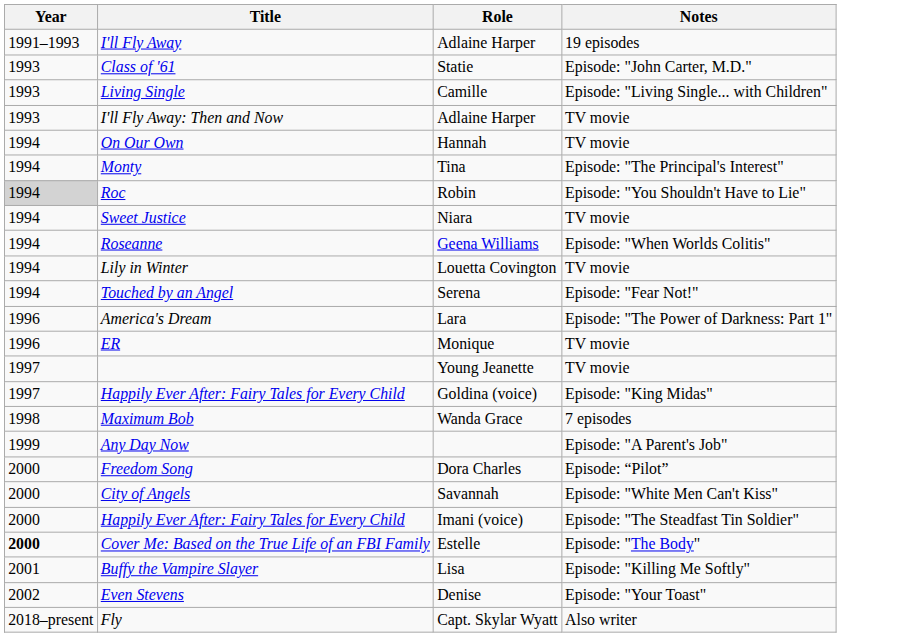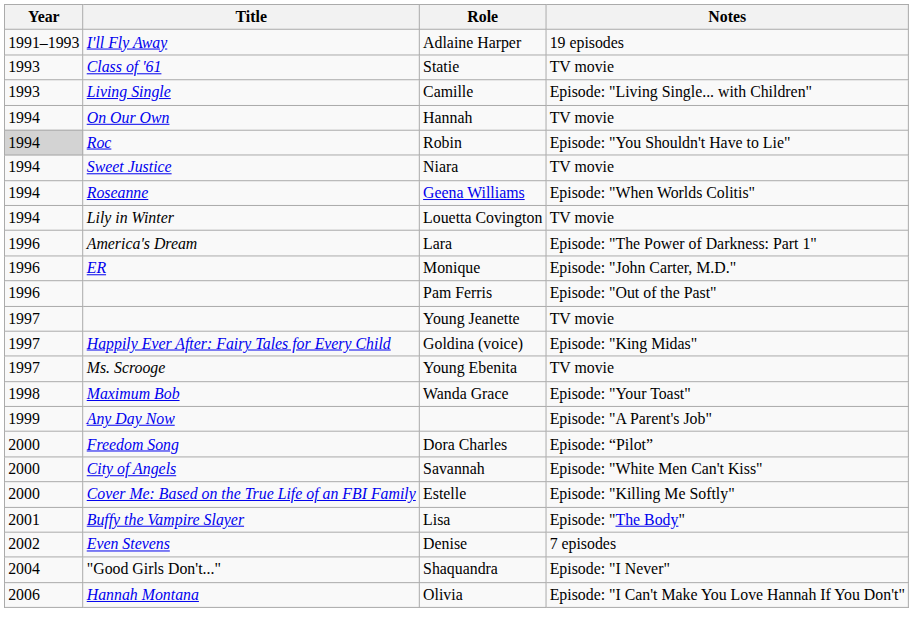 <table class="wikitable sortable">
 <tr>
 <th>Year</th>
 <th>Title</th>
 <th>Role</th>
 <th class="unsortable">Notes</th>
 </tr>
 <tr>
 <td>1991–1993</td>
 <td><em><a href='#'>I'll Fly Away</a></em></td>
 <td>Adlaine Harper</td>
 <td>19 episodes</td>
 </tr>
 <tr>
 <td>1993</td>
 <td><em><a href='#'>Class of '61</a></em></td>
 <td>Statie</td>
-<td>Episode: "John Carter, M.D."</td>
+<td>TV movie</td>
 </tr>
 <tr>
 <td>1993</td>
 <td><em><a href='#'>Living Single</a></em></td>
 <td>Camille</td>
 <td>Episode: "Living Single... with Children"</td>
 </tr>
 <tr>
-<td>1993</td>
-<td><em>I'll Fly Away: Then and Now</em></td>
-<td>Adlaine Harper</td>
-<td>TV movie</td>
-</tr>
-<tr>
 <td>1994</td>
 <td><em><a href='#'>On Our Own</a></em></td>
 <td>Hannah</td>
 <td>TV movie</td>
-</tr>
-<tr>
-<td>1994</td>
-<td><em><a href='#'>Monty</a></em></td>
-<td>Tina</td>
-<td>Episode: "The Principal's Interest"</td>
 </tr>
 <tr>
 <td style="background: lightgrey;">1994</td>
 <td><em><a href='#'>Roc</a></em></td>
 <td>Robin</td>
 <td>Episode: "You Shouldn't Have to Lie"</td>
 </tr>
 <tr>
 <td>1994</td>
 <td><em><a href='#'>Sweet Justice</a></em></td>
 <td>Niara</td>
 <td>TV movie</td>
 </tr>
 <tr>
 <td>1994</td>
 <td><em><a href='#'>Roseanne</a></em></td>
 <td><a href='#'>Geena Williams</a></td>
 <td>Episode: "When Worlds Colitis"</td>
 </tr>
 <tr>
 <td>1994</td>
 <td><em>Lily in Winter</em></td>
 <td>Louetta Covington</td>
 <td>TV movie</td>
 </tr>
 <tr>
-<td>1994</td>
-<td><em><a href='#'>Touched by an Angel</a></em></td>
-<td>Serena</td>
-<td>Episode: "Fear Not!"</td>
-</tr>
-<tr>
 <td>1996</td>
 <td><em>America's Dream</em></td>
 <td>Lara</td>
 <td>Episode: "The Power of Darkness: Part 1"</td>
 </tr>
 <tr>
 <td>1996</td>
 <td><em><a href='#'>ER</a></em></td>
 <td>Monique</td>
-<td>TV movie</td>
+<td>Episode: "John Carter, M.D."</td>
+</tr>
+<tr>
+<td>1996</td>
+<td><em></em></td>
+<td>Pam Ferris</td>
+<td>Episode: "Out of the Past"</td>
 </tr>
 <tr>
 <td>1997</td>
 <td><em></em></td>
 <td>Young Jeanette</td>
 <td>TV movie</td>
 </tr>
 <tr>
 <td>1997</td>
 <td><em><a href='#'>Happily Ever After: Fairy Tales for Every Child</a></em></td>
 <td>Goldina (voice)</td>
 <td>Episode: "King Midas"</td>
 </tr>
 <tr>
+<td>1997</td>
+<td><em>Ms. Scrooge</em></td>
+<td>Young Ebenita</td>
+<td>TV movie</td>
+</tr>
+<tr>
 <td>1998</td>
 <td><em><a href='#'>Maximum Bob</a></em></td>
 <td>Wanda Grace</td>
-<td>7 episodes</td>
+<td>Episode: "Your Toast"</td>
 </tr>
 <tr>
 <td>1999</td>
 <td><em><a href='#'>Any Day Now</a></em></td>
 <td></td>
 <td>Episode: "A Parent's Job"</td>
 </tr>
 <tr>
 <td>2000</td>
 <td><em><a href='#'>Freedom Song</a></em></td>
 <td>Dora Charles</td>
 <td>Episode: “Pilot”</td>
 </tr>
 <tr>
 <td>2000</td>
 <td><em><a href='#'>City of Angels</a></em></td>
 <td>Savannah</td>
 <td>Episode: "White Men Can't Kiss"</td>
 </tr>
 <tr>
 <td>2000</td>
-<td><em><a href='#'>Happily Ever After: Fairy Tales for Every Child</a></em></td>
-<td>Imani (voice)</td>
-<td>Episode: "The Steadfast Tin Soldier"</td>
-</tr>
-<tr>
-<td><strong>2000</strong></td>
 <td><em><a href='#'>Cover Me: Based on the True Life of an FBI Family</a></em></td>
 <td>Estelle</td>
-<td>Episode: "<a href='#'>The Body</a>"</td>
+<td>Episode: "Killing Me Softly"</td>
 </tr>
 <tr>
 <td>2001</td>
 <td><em><a href='#'>Buffy the Vampire Slayer</a></em></td>
 <td>Lisa</td>
-<td>Episode: "Killing Me Softly"</td>
+<td>Episode: "<a href='#'>The Body</a>"</td>
 </tr>
 <tr>
 <td>2002</td>
 <td><em><a href='#'>Even Stevens</a></em></td>
 <td>Denise</td>
-<td>Episode: "Your Toast"</td>
+<td>7 episodes</td>
 </tr>
 <tr>
-<td>2018–present</td>
-<td><em>Fly</em></td>
-<td>Capt. Skylar Wyatt</td>
-<td>Also writer</td>
+<td>2004</td>
+<td>"Good Girls Don't..."</td>
+<td>Shaquandra</td>
+<td>Episode: "I Never"</td>
+</tr>
+<tr>
+<td>2006</td>
+<td><em><a href='#'>Hannah Montana</a></em></td>
+<td>Olivia</td>
+<td>Episode: "I Can't Make You Love Hannah If You Don't"</td>
 </tr>
 </table>
